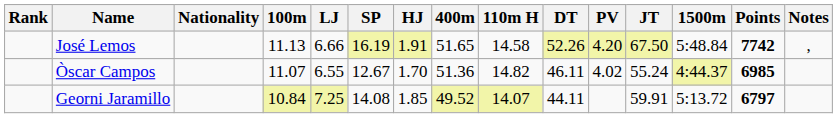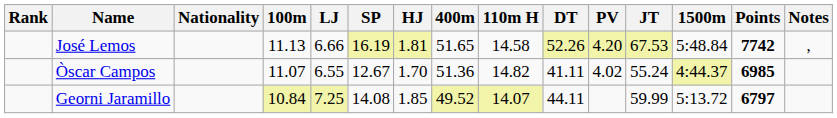 <table class="wikitable sortable" style="text-align:center">
 <tr>
 <th>Rank</th>
 <th>Name</th>
 <th>Nationality</th>
 <th>100m</th>
 <th>LJ</th>
 <th>SP</th>
 <th>HJ</th>
 <th>400m</th>
 <th>110m H</th>
 <th>DT</th>
 <th>PV</th>
 <th>JT</th>
 <th>1500m</th>
 <th>Points</th>
 <th>Notes</th>
 </tr>
 <tr>
 <td></td>
 <td align=left><a href='#'>José Lemos</a></td>
 <td align=left></td>
 <td>11.13</td>
 <td>6.66</td>
 <td bgcolor=#F2F5A9>16.19</td>
-<td bgcolor=#F2F5A9>1.91</td>
+<td bgcolor=#F2F5A9>1.81</td>
 <td>51.65</td>
 <td>14.58</td>
 <td bgcolor=#F2F5A9>52.26</td>
 <td bgcolor=#F2F5A9>4.20</td>
-<td bgcolor=#F2F5A9>67.50</td>
+<td bgcolor=#F2F5A9>67.53</td>
 <td>5:48.84</td>
 <td><strong>7742</strong></td>
 <td>, </td>
 </tr>
 <tr>
 <td></td>
 <td align=left><a href='#'>Òscar Campos</a></td>
 <td align=left></td>
 <td>11.07</td>
 <td>6.55</td>
 <td>12.67</td>
 <td>1.70</td>
 <td>51.36</td>
 <td>14.82</td>
-<td>46.11</td>
+<td>41.11</td>
 <td>4.02</td>
 <td>55.24</td>
 <td bgcolor=#F2F5A9>4:44.37</td>
 <td><strong>6985</strong></td>
 <td></td>
 </tr>
 <tr>
 <td></td>
 <td align=left><a href='#'>Georni Jaramillo</a></td>
 <td align=left></td>
 <td bgcolor=#F2F5A9>10.84</td>
 <td bgcolor=#F2F5A9>7.25</td>
 <td>14.08</td>
 <td>1.85</td>
 <td bgcolor=#F2F5A9>49.52</td>
 <td bgcolor=#F2F5A9>14.07</td>
 <td>44.11</td>
 <td></td>
-<td>59.91</td>
+<td>59.99</td>
 <td>5:13.72</td>
 <td><strong>6797</strong></td>
 <td></td>
 </tr>
 </table>
